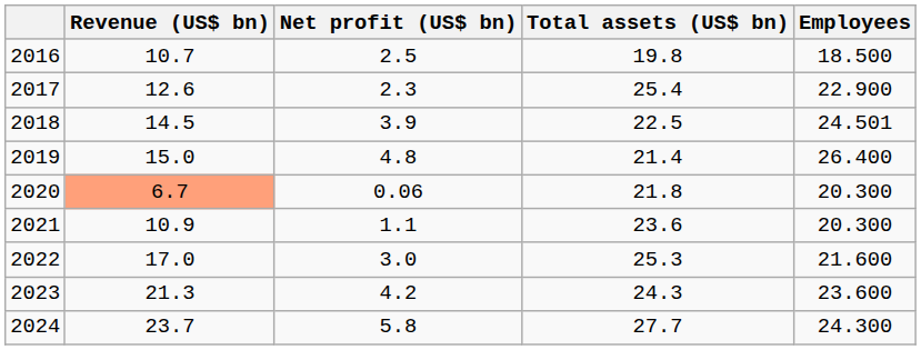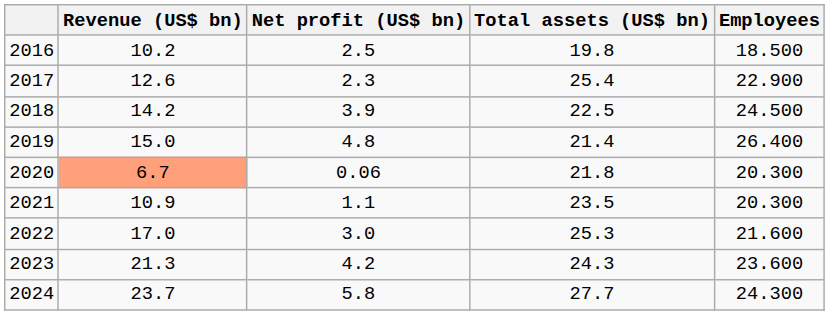 <table class="wikitable" style="text-align:center">
 <tr>
 <th></th>
 <th>Revenue (US$ bn)</th>
 <th>Net profit (US$ bn)</th>
 <th>Total assets (US$ bn)</th>
 <th>Employees</th>
 </tr>
 <tr>
 <td>2016</td>
-<td>10.7</td>
+<td>10.2</td>
 <td>2.5</td>
 <td>19.8</td>
 <td>18.500</td>
 </tr>
 <tr>
 <td>2017</td>
 <td>12.6</td>
 <td>2.3</td>
 <td>25.4</td>
 <td>22.900</td>
 </tr>
 <tr>
 <td>2018</td>
-<td>14.5</td>
+<td>14.2</td>
 <td>3.9</td>
 <td>22.5</td>
-<td>24.501</td>
+<td>24.500</td>
 </tr>
 <tr>
 <td>2019</td>
 <td>15.0</td>
 <td>4.8</td>
 <td>21.4</td>
 <td>26.400</td>
 </tr>
 <tr>
 <td>2020</td>
 <td style="background: lightsalmon;">6.7</td>
 <td>0.06</td>
 <td>21.8</td>
 <td>20.300</td>
 </tr>
 <tr>
 <td>2021</td>
 <td>10.9</td>
 <td>1.1</td>
-<td>23.6</td>
+<td>23.5</td>
 <td>20.300</td>
 </tr>
 <tr>
 <td>2022</td>
 <td>17.0</td>
 <td>3.0</td>
 <td>25.3</td>
 <td>21.600</td>
 </tr>
 <tr>
 <td>2023</td>
 <td>21.3</td>
 <td>4.2</td>
 <td>24.3</td>
 <td>23.600</td>
 </tr>
 <tr>
 <td>2024</td>
 <td>23.7</td>
 <td>5.8</td>
 <td>27.7</td>
 <td>24.300</td>
 </tr>
 </table>
